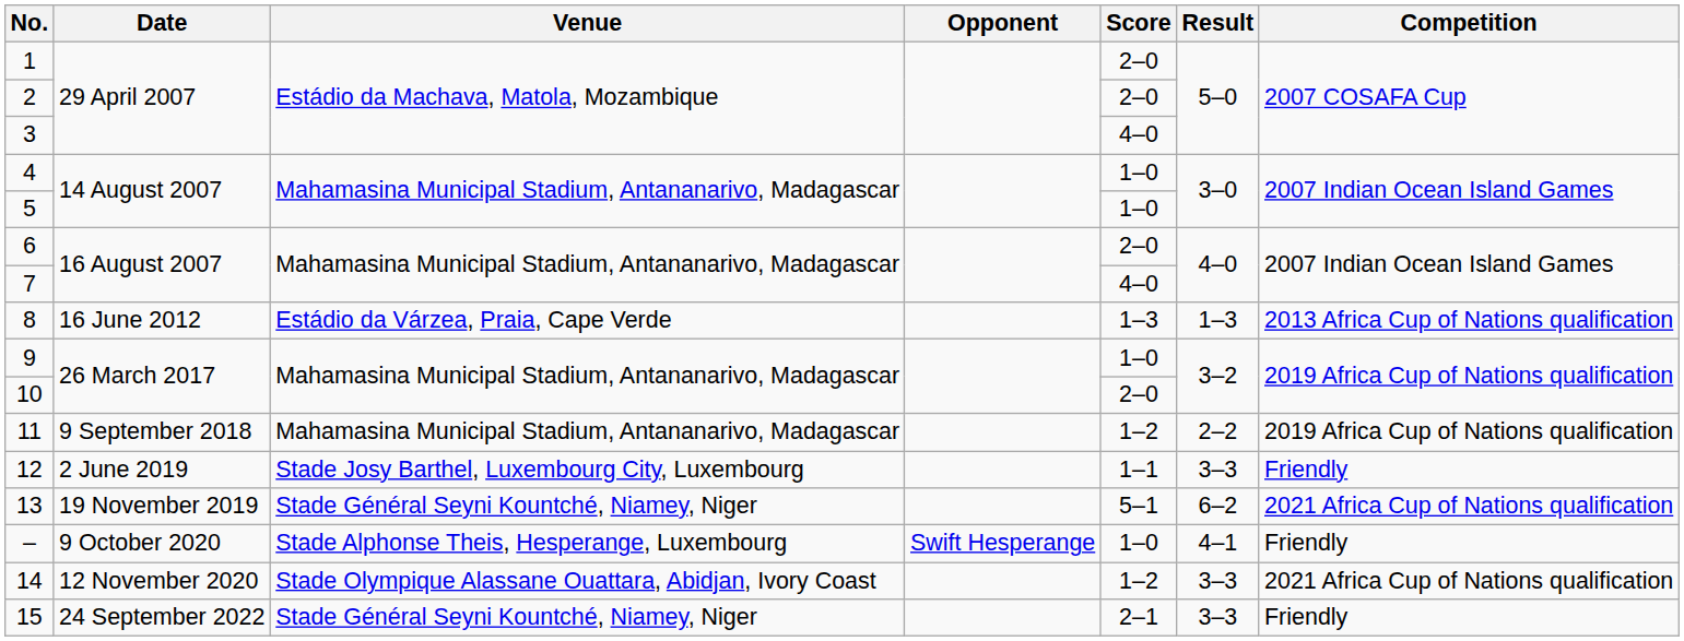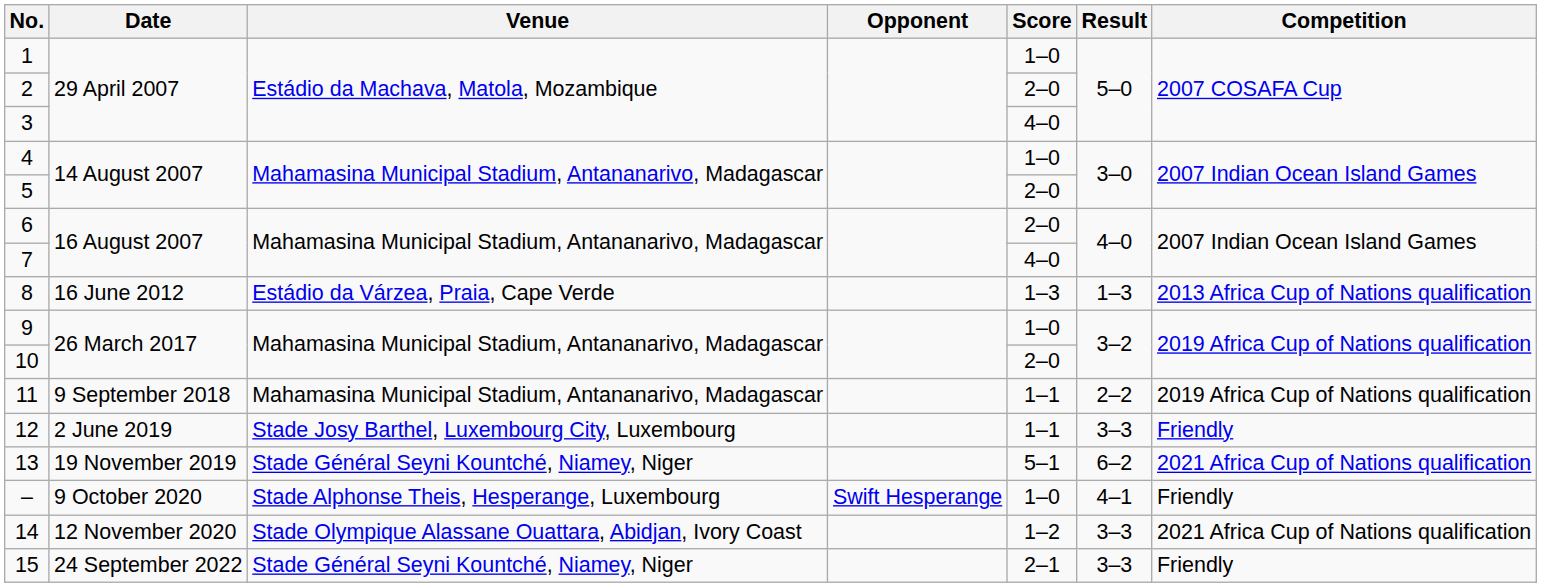 <table class="wikitable sortable">
 <tr>
 <th scope="col">No.</th>
 <th scope="col">Date</th>
 <th scope="col">Venue</th>
 <th scope="col">Opponent</th>
 <th scope="col">Score</th>
 <th scope="col">Result</th>
 <th scope="col">Competition</th>
 </tr>
 <tr>
 <td style="text-align:center">1</td>
 <td rowspan="3">29 April 2007</td>
 <td rowspan="3"><a href='#'>Estádio da Machava</a>, <a href='#'>Matola</a>, Mozambique</td>
 <td rowspan="3"></td>
-<td style="text-align:center">2–0</td>
+<td style="text-align:center">1–0</td>
 <td rowspan="3" style="text-align:center">5–0</td>
 <td rowspan="3"><a href='#'>2007 COSAFA Cup</a></td>
 </tr>
 <tr>
 <td style="text-align:center">2</td>
 <td style="text-align:center">2–0</td>
 </tr>
 <tr>
 <td style="text-align:center">3</td>
 <td style="text-align:center">4–0</td>
 </tr>
 <tr>
 <td style="text-align:center">4</td>
 <td rowspan="2">14 August 2007</td>
 <td rowspan="2"><a href='#'>Mahamasina Municipal Stadium</a>, <a href='#'>Antananarivo</a>, Madagascar</td>
 <td rowspan="2"></td>
 <td style="text-align:center">1–0</td>
 <td rowspan="2" style="text-align:center">3–0</td>
 <td rowspan="2"><a href='#'>2007 Indian Ocean Island Games</a></td>
 </tr>
 <tr>
 <td style="text-align:center">5</td>
-<td style="text-align:center">1–0</td>
+<td style="text-align:center">2–0</td>
 </tr>
 <tr>
 <td style="text-align:center">6</td>
 <td rowspan="2">16 August 2007</td>
 <td rowspan="2">Mahamasina Municipal Stadium, Antananarivo, Madagascar</td>
 <td rowspan="2"></td>
 <td style="text-align:center">2–0</td>
 <td rowspan="2" style="text-align:center">4–0</td>
 <td rowspan="2">2007 Indian Ocean Island Games</td>
 </tr>
 <tr>
 <td style="text-align:center">7</td>
 <td style="text-align:center">4–0</td>
 </tr>
 <tr>
 <td style="text-align:center">8</td>
 <td>16 June 2012</td>
 <td><a href='#'>Estádio da Várzea</a>, <a href='#'>Praia</a>, Cape Verde</td>
 <td></td>
 <td style="text-align:center">1–3</td>
 <td style="text-align:center">1–3</td>
 <td><a href='#'>2013 Africa Cup of Nations qualification</a></td>
 </tr>
 <tr>
 <td style="text-align:center">9</td>
 <td rowspan="2">26 March 2017</td>
 <td rowspan="2">Mahamasina Municipal Stadium, Antananarivo, Madagascar</td>
 <td rowspan="2"></td>
 <td style="text-align:center">1–0</td>
 <td rowspan="2" style="text-align:center">3–2</td>
 <td rowspan="2"><a href='#'>2019 Africa Cup of Nations qualification</a></td>
 </tr>
 <tr>
 <td style="text-align:center">10</td>
 <td style="text-align:center">2–0</td>
 </tr>
 <tr>
 <td style="text-align:center">11</td>
 <td>9 September 2018</td>
 <td>Mahamasina Municipal Stadium, Antananarivo, Madagascar</td>
 <td></td>
-<td style="text-align:center">1–2</td>
+<td style="text-align:center">1–1</td>
 <td style="text-align:center">2–2</td>
 <td>2019 Africa Cup of Nations qualification</td>
 </tr>
 <tr>
 <td style="text-align:center">12</td>
 <td>2 June 2019</td>
 <td><a href='#'>Stade Josy Barthel</a>, <a href='#'>Luxembourg City</a>, Luxembourg</td>
 <td></td>
 <td style="text-align:center">1–1</td>
 <td style="text-align:center">3–3</td>
 <td><a href='#'>Friendly</a></td>
 </tr>
 <tr>
 <td style="text-align:center">13</td>
 <td>19 November 2019</td>
 <td><a href='#'>Stade Général Seyni Kountché</a>, <a href='#'>Niamey</a>, Niger</td>
 <td></td>
 <td style="text-align:center">5–1</td>
 <td style="text-align:center">6–2</td>
 <td><a href='#'>2021 Africa Cup of Nations qualification</a></td>
 </tr>
 <tr>
 <td style="text-align:center">–</td>
 <td>9 October 2020</td>
 <td><a href='#'>Stade Alphonse Theis</a>, <a href='#'>Hesperange</a>, Luxembourg</td>
 <td> <a href='#'>Swift Hesperange</a></td>
 <td style="text-align:center">1–0</td>
 <td style="text-align:center">4–1</td>
 <td>Friendly</td>
 </tr>
 <tr>
 <td style="text-align:center">14</td>
 <td>12 November 2020</td>
 <td><a href='#'>Stade Olympique Alassane Ouattara</a>, <a href='#'>Abidjan</a>, Ivory Coast</td>
 <td></td>
 <td style="text-align:center">1–2</td>
 <td style="text-align:center">3–3</td>
 <td>2021 Africa Cup of Nations qualification</td>
 </tr>
 <tr>
 <td style="text-align:center">15</td>
 <td>24 September 2022</td>
 <td><a href='#'>Stade Général Seyni Kountché</a>, <a href='#'>Niamey</a>, Niger</td>
 <td></td>
 <td style="text-align:center">2–1</td>
 <td style="text-align:center">3–3</td>
 <td>Friendly</td>
 </tr>
 </table>
